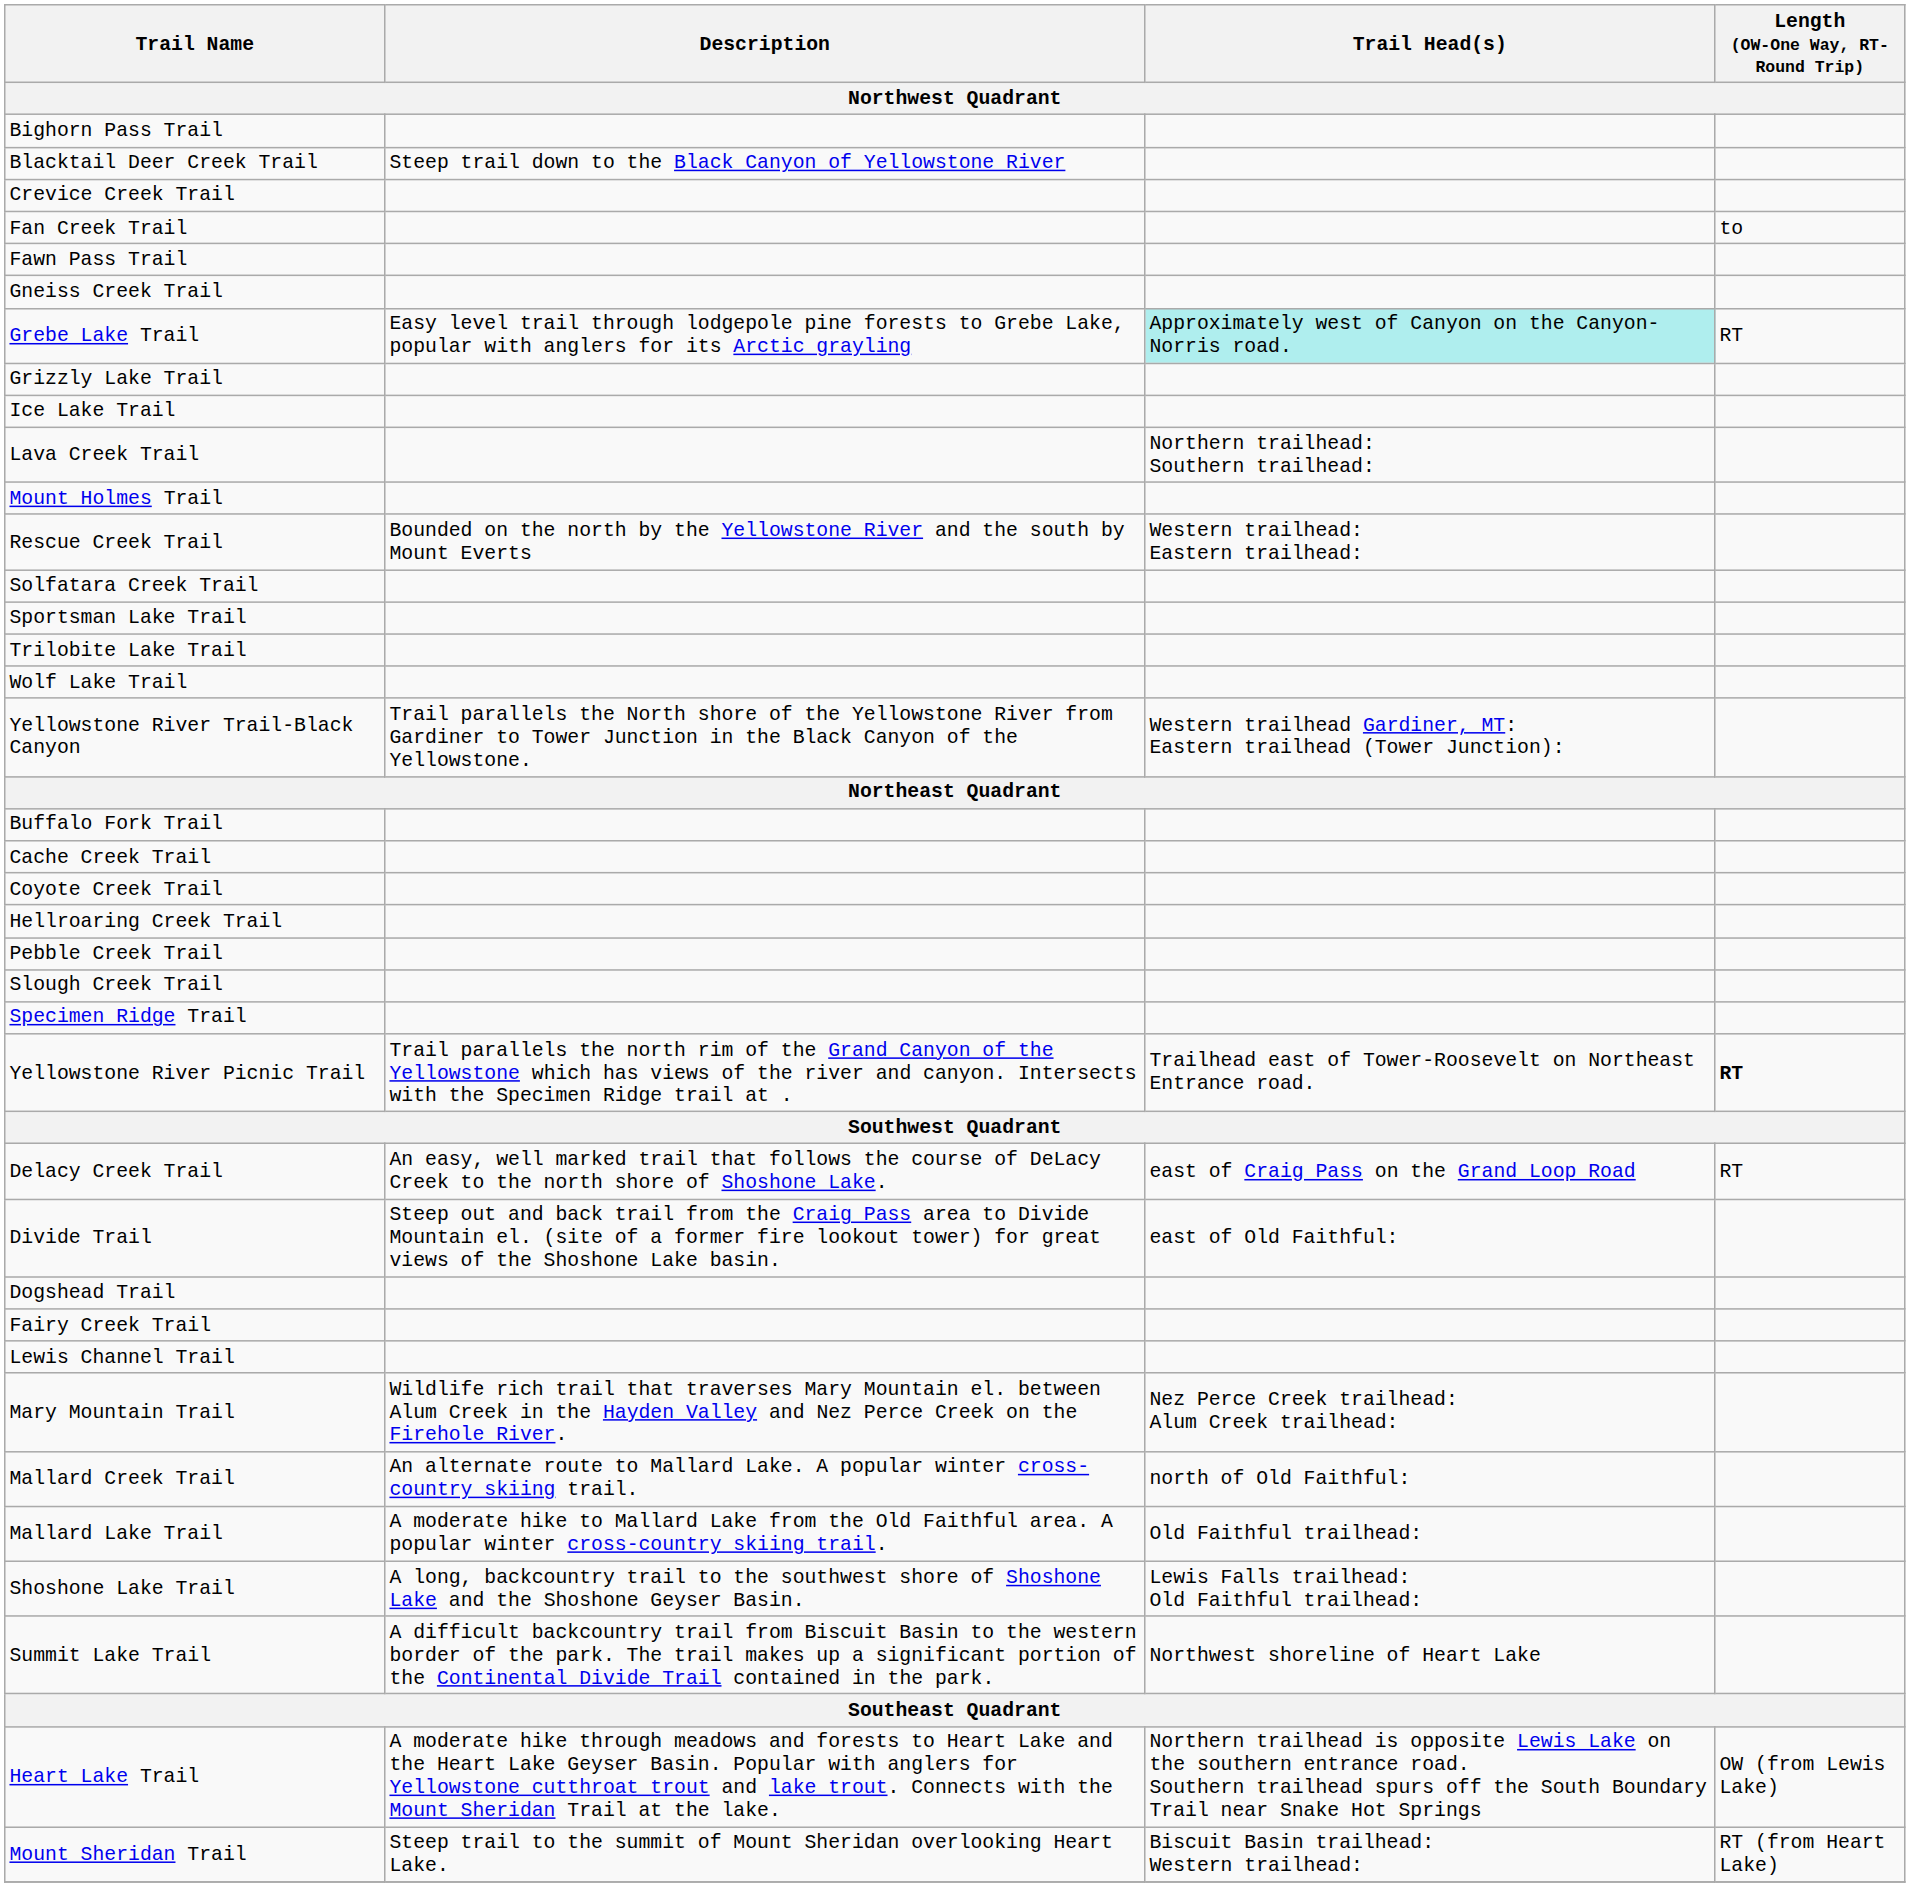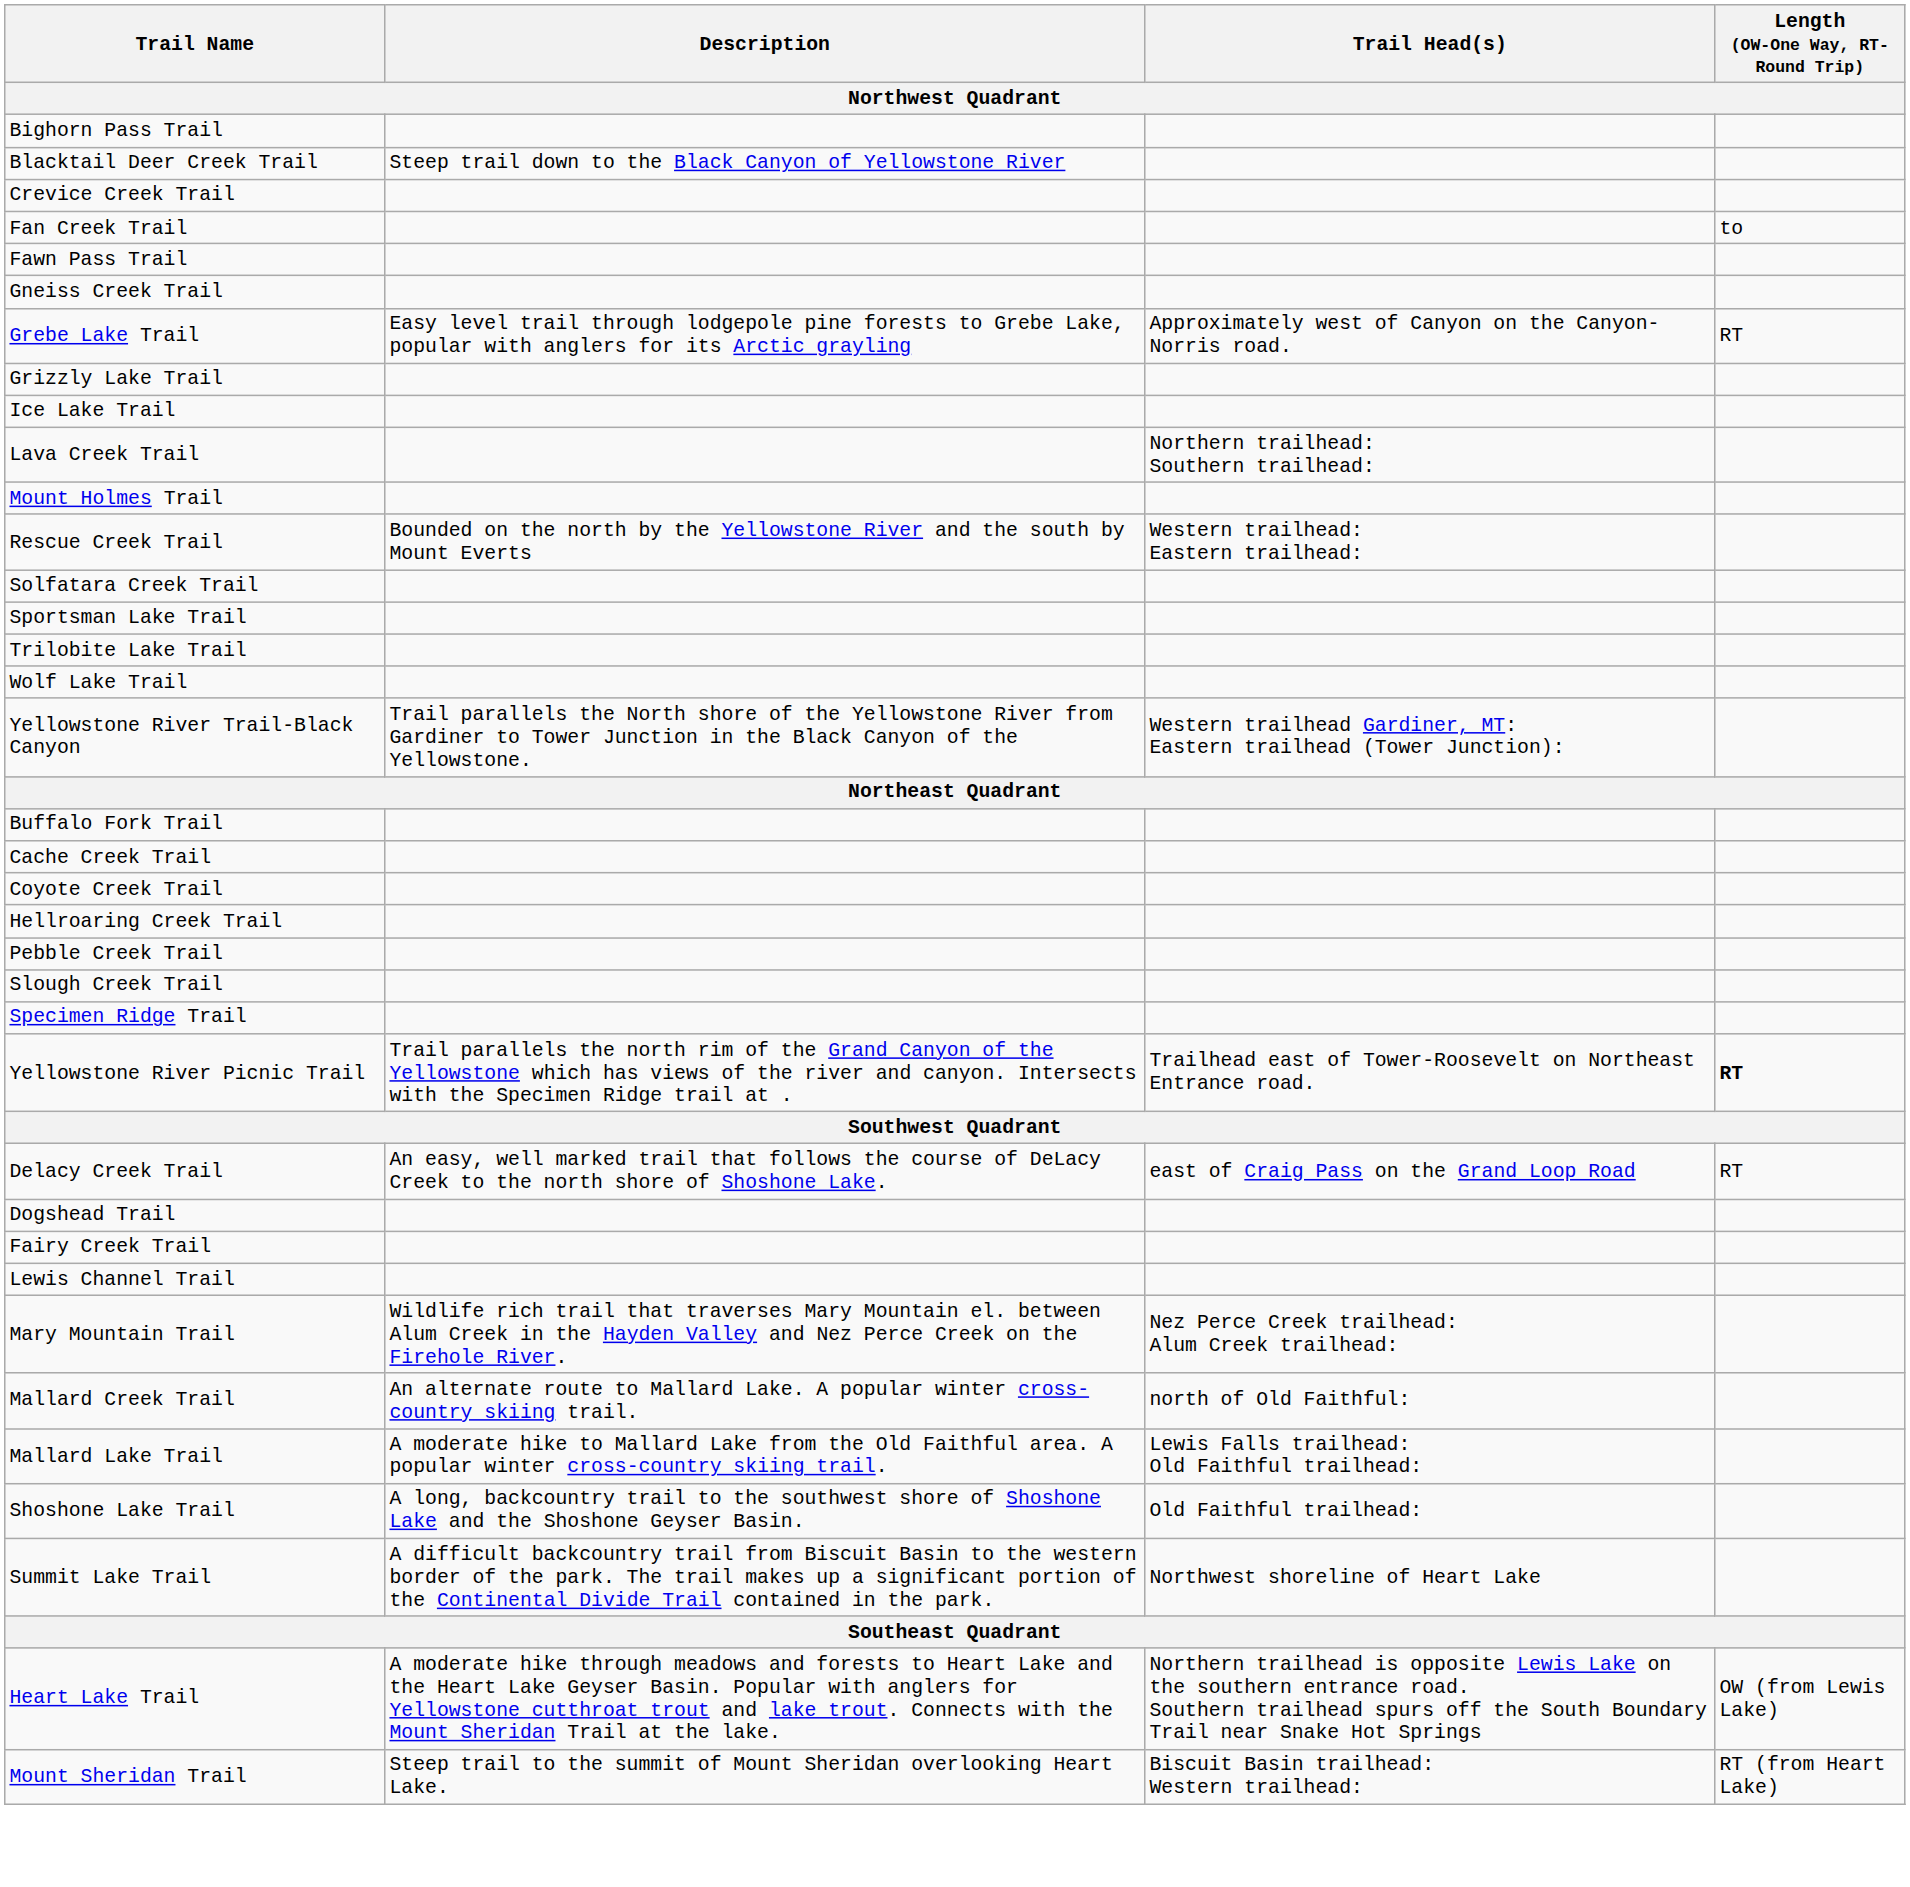 <table class="wikitable">
 <tr>
 <th width="20%">Trail Name</th>
 <th width="40%">Description</th>
 <th width="30%">Trail Head(s)</th>
 <th width="10%">Length<br> <small>(OW-One Way, RT-Round Trip)</small></th>
 </tr>
 <tr>
 <th colspan="4">Northwest Quadrant</th>
 </tr>
 <tr>
 <td>Bighorn Pass Trail</td>
 <td></td>
 <td></td>
 <td></td>
 </tr>
 <tr>
 <td>Blacktail Deer Creek Trail</td>
 <td>Steep trail down to the <a href='#'>Black Canyon of Yellowstone River</a></td>
 <td></td>
 <td></td>
 </tr>
 <tr>
 <td>Crevice Creek Trail</td>
 <td></td>
 <td></td>
 <td></td>
 </tr>
 <tr>
 <td>Fan Creek Trail</td>
 <td></td>
 <td></td>
 <td> to </td>
 </tr>
 <tr>
 <td>Fawn Pass Trail</td>
 <td></td>
 <td></td>
 <td></td>
 </tr>
 <tr>
 <td>Gneiss Creek Trail</td>
 <td></td>
 <td></td>
 <td></td>
 </tr>
 <tr>
 <td><a href='#'>Grebe Lake</a> Trail</td>
 <td>Easy level trail through lodgepole pine forests to Grebe Lake, popular with anglers for its <a href='#'>Arctic grayling</a></td>
-<td style="background: paleturquoise;">Approximately  west of Canyon on the Canyon-Norris road. <small></small></td>
+<td>Approximately  west of Canyon on the Canyon-Norris road. <small></small></td>
 <td> RT</td>
 </tr>
 <tr>
 <td>Grizzly Lake Trail</td>
 <td></td>
 <td></td>
 <td></td>
 </tr>
 <tr>
 <td>Ice Lake Trail</td>
 <td></td>
 <td></td>
 <td></td>
 </tr>
 <tr>
 <td>Lava Creek Trail</td>
 <td></td>
 <td>Northern trailhead: <small></small> <br>Southern trailhead: <small></small></td>
 <td></td>
 </tr>
 <tr>
 <td><a href='#'>Mount Holmes</a> Trail</td>
 <td></td>
 <td></td>
 <td></td>
 </tr>
 <tr>
 <td>Rescue Creek Trail</td>
 <td>Bounded on the north by the <a href='#'>Yellowstone River</a> and the south by Mount Everts</td>
 <td>Western trailhead: <small></small><br> Eastern trailhead: <small></small></td>
 <td></td>
 </tr>
 <tr>
 <td>Solfatara Creek Trail</td>
 <td></td>
 <td></td>
 <td></td>
 </tr>
 <tr>
 <td>Sportsman Lake Trail</td>
 <td></td>
 <td></td>
 <td></td>
 </tr>
 <tr>
 <td>Trilobite Lake Trail</td>
 <td></td>
 <td></td>
 <td></td>
 </tr>
 <tr>
 <td>Wolf Lake Trail</td>
 <td></td>
 <td></td>
 <td></td>
 </tr>
 <tr>
 <td>Yellowstone River Trail-Black Canyon</td>
 <td>Trail parallels the North shore of the Yellowstone River from Gardiner to Tower Junction in the Black Canyon of the Yellowstone.</td>
 <td>Western trailhead <a href='#'>Gardiner, MT</a>:<small> </small> <br> Eastern trailhead (Tower Junction): <small></small></td>
 <td></td>
 </tr>
 <tr>
 <th colspan="4">Northeast Quadrant</th>
 </tr>
 <tr>
 <td>Buffalo Fork Trail</td>
 <td></td>
 <td></td>
 <td></td>
 </tr>
 <tr>
 <td>Cache Creek Trail</td>
 <td></td>
 <td></td>
 <td></td>
 </tr>
 <tr>
 <td>Coyote Creek Trail</td>
 <td></td>
 <td></td>
 <td></td>
 </tr>
 <tr>
 <td>Hellroaring Creek Trail</td>
 <td></td>
 <td></td>
 <td></td>
 </tr>
 <tr>
 <td>Pebble Creek Trail</td>
 <td></td>
 <td></td>
 <td></td>
 </tr>
 <tr>
 <td>Slough Creek Trail</td>
 <td></td>
 <td></td>
 <td></td>
 </tr>
 <tr>
 <td><a href='#'>Specimen Ridge</a> Trail</td>
 <td></td>
 <td></td>
 <td></td>
 </tr>
 <tr>
 <td>Yellowstone River Picnic Trail</td>
 <td>Trail parallels the north rim of the <a href='#'>Grand Canyon of the Yellowstone</a> which has views of the river and canyon.  Intersects with the Specimen Ridge trail at .</td>
 <td>Trailhead  east of Tower-Roosevelt on Northeast Entrance road. <small></small></td>
 <td> <strong>RT</strong></td>
 </tr>
 <tr>
 <th colspan="4">Southwest Quadrant</th>
 </tr>
 <tr>
 <td>Delacy Creek Trail</td>
 <td>An easy, well marked trail that follows the course of DeLacy Creek to the north shore of <a href='#'>Shoshone Lake</a>.</td>
 <td> east of <a href='#'>Craig Pass</a> on the <a href='#'>Grand Loop Road</a> <small></small></td>
 <td> RT</td>
 </tr>
 <tr>
-<td>Divide Trail</td>
-<td>Steep out and back trail from the <a href='#'>Craig Pass</a> area to Divide Mountain el.  (site of a former fire lookout tower) for great views of the Shoshone Lake basin.</td>
-<td> east of Old Faithful: <small></small></td>
-<td></td>
-</tr>
-<tr>
 <td>Dogshead Trail</td>
 <td></td>
 <td></td>
 <td></td>
 </tr>
 <tr>
 <td>Fairy Creek Trail</td>
 <td></td>
 <td></td>
 <td></td>
 </tr>
 <tr>
 <td>Lewis Channel Trail</td>
 <td></td>
 <td></td>
 <td></td>
 </tr>
 <tr>
 <td>Mary Mountain Trail</td>
 <td>Wildlife rich trail that traverses Mary Mountain el.  between Alum Creek in the <a href='#'>Hayden Valley</a> and Nez Perce Creek on the <a href='#'>Firehole River</a>.</td>
 <td>Nez Perce Creek trailhead: <small></small> <br> Alum Creek trailhead: <small></small></td>
 <td></td>
 </tr>
 <tr>
 <td>Mallard Creek Trail</td>
 <td>An alternate route to Mallard Lake.  A popular winter <a href='#'>cross-country skiing</a> trail.</td>
 <td> north of Old Faithful: <small></small></td>
 <td></td>
 </tr>
 <tr>
 <td>Mallard Lake Trail</td>
 <td>A moderate hike to Mallard Lake from the Old Faithful area.  A popular winter <a href='#'>cross-country skiing trail</a>.</td>
-<td>Old Faithful trailhead: <small></small></td>
+<td>Lewis Falls trailhead: <small></small><br>Old Faithful trailhead: <small></small></td>
 <td></td>
 </tr>
 <tr>
 <td>Shoshone Lake Trail</td>
 <td>A long, backcountry trail to the southwest shore of <a href='#'>Shoshone Lake</a> and the Shoshone Geyser Basin.</td>
-<td>Lewis Falls trailhead: <small></small><br>Old Faithful trailhead: <small></small></td>
+<td>Old Faithful trailhead: <small></small></td>
 <td></td>
 </tr>
 <tr>
 <td>Summit Lake Trail</td>
 <td>A difficult backcountry trail from Biscuit Basin to the western border of the park. The trail makes up a significant portion of the <a href='#'>Continental Divide Trail</a> contained in the park.</td>
 <td>Northwest shoreline of Heart Lake <small></small></td>
 <td></td>
 </tr>
 <tr>
 <th colspan="4">Southeast Quadrant</th>
 </tr>
 <tr>
 <td><a href='#'>Heart Lake</a> Trail</td>
 <td>A moderate hike through meadows and forests to Heart Lake and the Heart Lake Geyser Basin.  Popular with anglers for <a href='#'>Yellowstone cutthroat trout</a> and <a href='#'>lake trout</a>.  Connects with the <a href='#'>Mount Sheridan</a> Trail at the lake.</td>
 <td>Northern trailhead is opposite <a href='#'>Lewis Lake</a> on the southern entrance road. <small></small><br>Southern trailhead spurs off the South Boundary Trail near Snake Hot Springs <small></small></td>
 <td> OW (from Lewis Lake)</td>
 </tr>
 <tr>
 <td><a href='#'>Mount Sheridan</a> Trail</td>
 <td>Steep trail to the summit of Mount Sheridan overlooking Heart Lake.</td>
 <td>Biscuit Basin trailhead:<small></small> <br>Western trailhead: <small></small></td>
 <td> RT (from Heart Lake)</td>
 </tr>
 <tr>
 </tr>
 </table>
